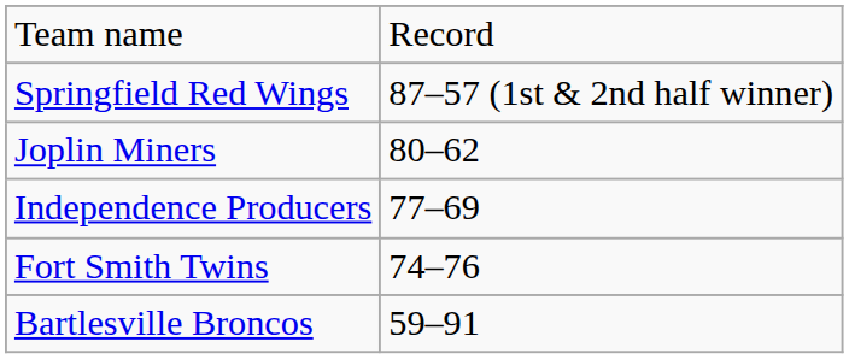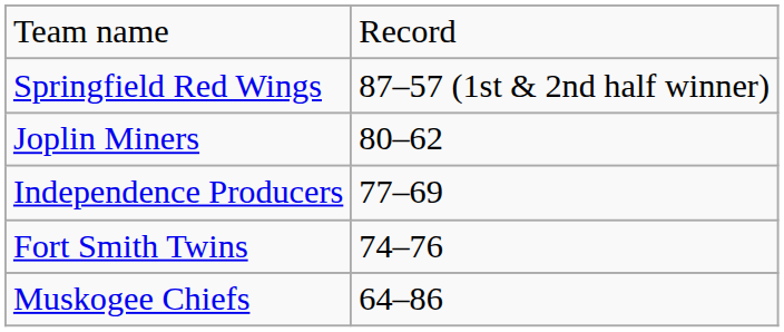 <table class="wikitable">
 <tr>
 <td>Team name</td>
 <td>Record</td>
 </tr>
 <tr>
 <td><a href='#'>Springfield Red Wings</a></td>
 <td>87–57 (1st & 2nd half winner)</td>
 </tr>
 <tr>
 <td><a href='#'>Joplin Miners</a></td>
 <td>80–62</td>
 </tr>
 <tr>
 <td><a href='#'>Independence Producers</a></td>
 <td>77–69</td>
 </tr>
 <tr>
 <td><a href='#'>Fort Smith Twins</a></td>
 <td>74–76</td>
 </tr>
 <tr>
-<td><a href='#'>Bartlesville Broncos</a></td>
-<td>59–91</td>
+<td><a href='#'>Muskogee Chiefs</a></td>
+<td>64–86</td>
 </tr>
 </table>
